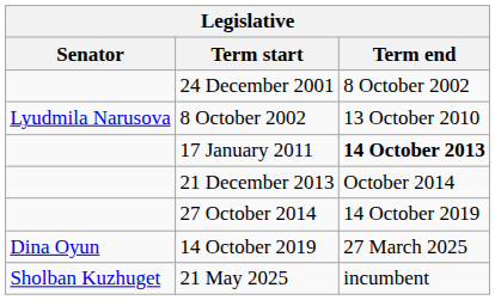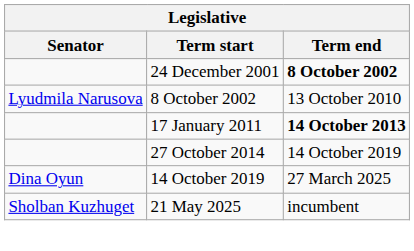 <table class="wikitable sortable">
 <tr>
 <th colspan=3>Legislative</th>
 </tr>
 <tr>
 <th>Senator</th>
 <th>Term start</th>
 <th>Term end</th>
 </tr>
 <tr>
 <td></td>
 <td>24 December 2001</td>
-<td>8 October 2002</td>
+<td><strong>8 October 2002</strong></td>
 </tr>
 <tr>
 <td><a href='#'>Lyudmila Narusova</a></td>
 <td>8 October 2002</td>
 <td>13 October 2010</td>
 </tr>
 <tr>
 <td></td>
 <td>17 January 2011</td>
 <td><strong>14 October 2013</strong></td>
-</tr>
-<tr>
-<td></td>
-<td>21 December 2013</td>
-<td>October 2014</td>
 </tr>
 <tr>
 <td></td>
 <td>27 October 2014</td>
 <td>14 October 2019</td>
 </tr>
 <tr>
 <td><a href='#'>Dina Oyun</a></td>
 <td>14 October 2019</td>
 <td>27 March 2025</td>
 </tr>
 <tr>
 <td><a href='#'>Sholban Kuzhuget</a></td>
 <td>21 May 2025</td>
 <td>incumbent</td>
 </tr>
 </table>
